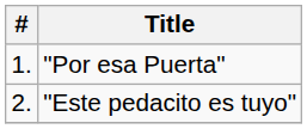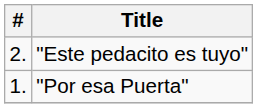 <table class="wikitable">
 <tr>
 <th>#</th>
 <th>Title</th>
 </tr>
 <tr>
+<td>2.</td>
+<td>"Este pedacito es tuyo"</td>
+</tr>
+<tr>
 <td>1.</td>
 <td>"Por esa Puerta"</td>
 </tr>
 <tr>
-<td>2.</td>
-<td>"Este pedacito es tuyo"</td>
-</tr>
-<tr>
 </tr>
 </table>
